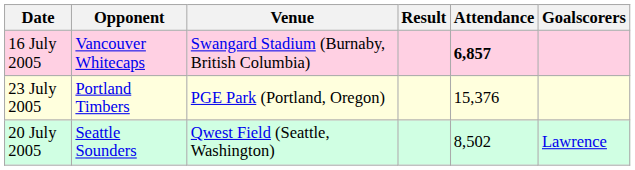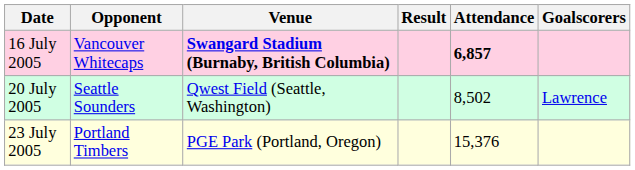 <table class="wikitable">
 <tr>
 <th>Date</th>
 <th>Opponent</th>
 <th>Venue</th>
 <th>Result</th>
 <th>Attendance</th>
 <th>Goalscorers</th>
 </tr>
 <tr style="background-color: #ffd0e3;">
 <td>16 July 2005</td>
 <td><a href='#'>Vancouver Whitecaps</a></td>
-<td><a href='#'>Swangard Stadium</a> (Burnaby, British Columbia)</td>
+<td><strong><a href='#'>Swangard Stadium</a> (Burnaby, British Columbia)</strong></td>
 <td></td>
 <td><strong>6,857</strong></td>
-<td></td>
-</tr>
-<tr style="background-color: #ffffdd;">
-<td>23 July 2005</td>
-<td><a href='#'>Portland Timbers</a></td>
-<td><a href='#'>PGE Park</a> (Portland, Oregon)</td>
-<td></td>
-<td>15,376</td>
 <td></td>
 </tr>
 <tr style="background-color: #d0ffe3;">
 <td>20 July 2005</td>
 <td><a href='#'>Seattle Sounders</a></td>
 <td><a href='#'>Qwest Field</a> (Seattle, Washington)</td>
 <td></td>
 <td>8,502</td>
 <td><a href='#'>Lawrence</a></td>
 </tr>
+<tr style="background-color: #ffffdd;">
+<td>23 July 2005</td>
+<td><a href='#'>Portland Timbers</a></td>
+<td><a href='#'>PGE Park</a> (Portland, Oregon)</td>
+<td></td>
+<td>15,376</td>
+<td></td>
+</tr>
 </table>
